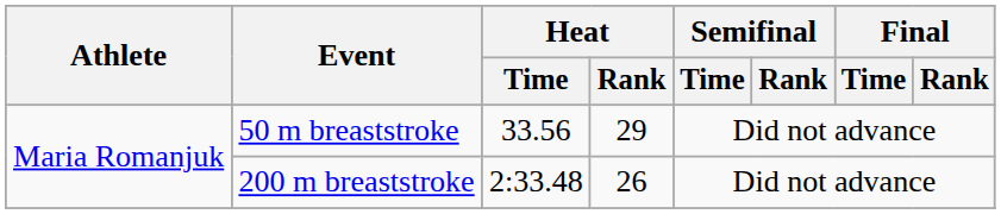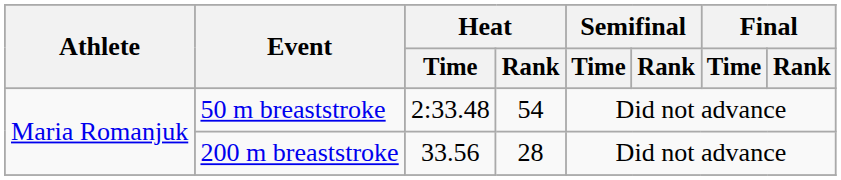 <table class=wikitable style="font-size:90%">
 <tr>
 <th rowspan="2">Athlete</th>
 <th rowspan="2">Event</th>
 <th colspan="2">Heat</th>
 <th colspan="2">Semifinal</th>
 <th colspan="2">Final</th>
 </tr>
 <tr style="font-size:95%">
 <th>Time</th>
 <th>Rank</th>
 <th>Time</th>
 <th>Rank</th>
 <th>Time</th>
 <th>Rank</th>
 </tr>
 <tr align=center>
 <td align=left rowspan=2><a href='#'>Maria Romanjuk</a></td>
 <td align=left><a href='#'>50 m breaststroke</a></td>
-<td>33.56</td>
-<td>29</td>
+<td>2:33.48</td>
+<td>54</td>
 <td colspan=4>Did not advance</td>
 </tr>
 <tr align=center>
 <td align=left><a href='#'>200 m breaststroke</a></td>
-<td>2:33.48</td>
-<td>26</td>
+<td>33.56</td>
+<td>28</td>
 <td colspan=4>Did not advance</td>
 </tr>
 </table>
